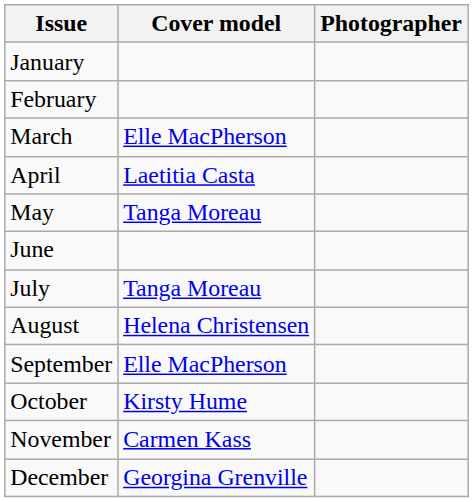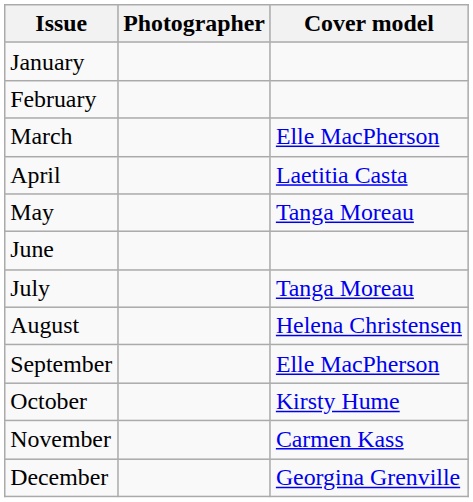 <table class="sortable wikitable">
 <tr>
 <th>Issue</th>
+<th>Photographer</th>
 <th>Cover model</th>
-<th>Photographer</th>
 </tr>
 <tr>
 <td>January</td>
 <td></td>
 <td></td>
 </tr>
 <tr>
 <td>February</td>
 <td></td>
 <td></td>
 </tr>
 <tr>
 <td>March</td>
+<td></td>
 <td><a href='#'>Elle MacPherson</a></td>
-<td></td>
 </tr>
 <tr>
 <td>April</td>
+<td></td>
 <td><a href='#'>Laetitia Casta</a></td>
-<td></td>
 </tr>
 <tr>
 <td>May</td>
+<td></td>
 <td><a href='#'>Tanga Moreau</a></td>
-<td></td>
 </tr>
 <tr>
 <td>June</td>
 <td></td>
 <td></td>
 </tr>
 <tr>
 <td>July</td>
+<td></td>
 <td><a href='#'>Tanga Moreau</a></td>
-<td></td>
 </tr>
 <tr>
 <td>August</td>
+<td></td>
 <td><a href='#'>Helena Christensen</a></td>
-<td></td>
 </tr>
 <tr>
 <td>September</td>
+<td></td>
 <td><a href='#'>Elle MacPherson</a></td>
-<td></td>
 </tr>
 <tr>
 <td>October</td>
+<td></td>
 <td><a href='#'>Kirsty Hume</a></td>
-<td></td>
 </tr>
 <tr>
 <td>November</td>
+<td></td>
 <td><a href='#'>Carmen Kass</a></td>
-<td></td>
 </tr>
 <tr>
 <td>December</td>
+<td></td>
 <td><a href='#'>Georgina Grenville</a></td>
-<td></td>
 </tr>
 </table>
